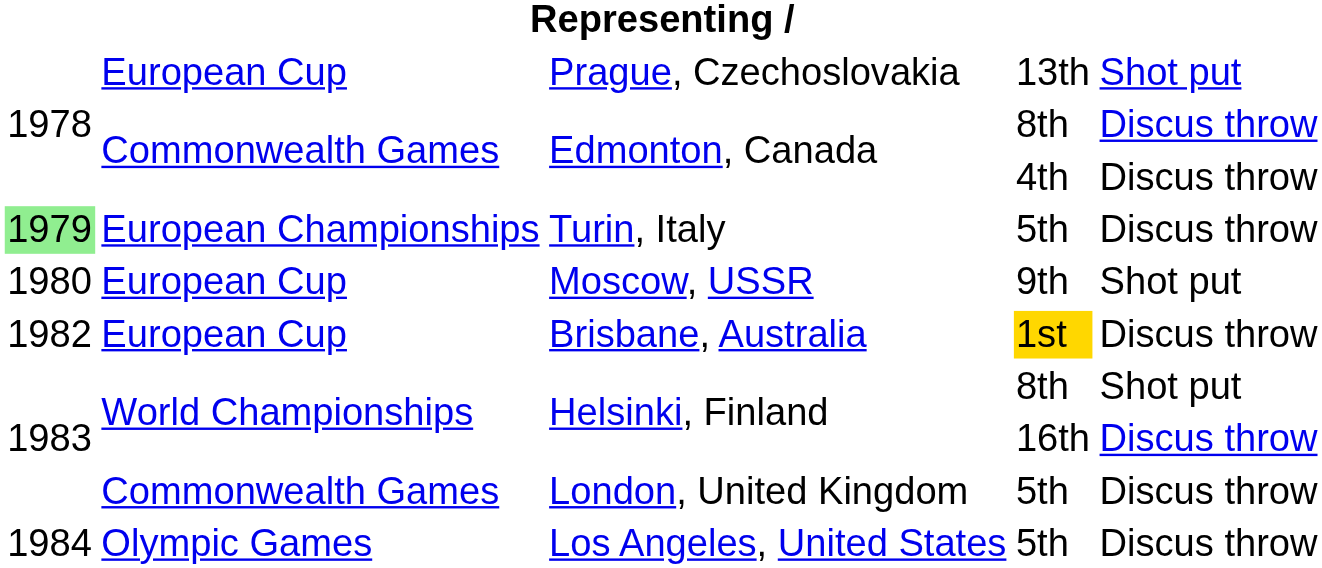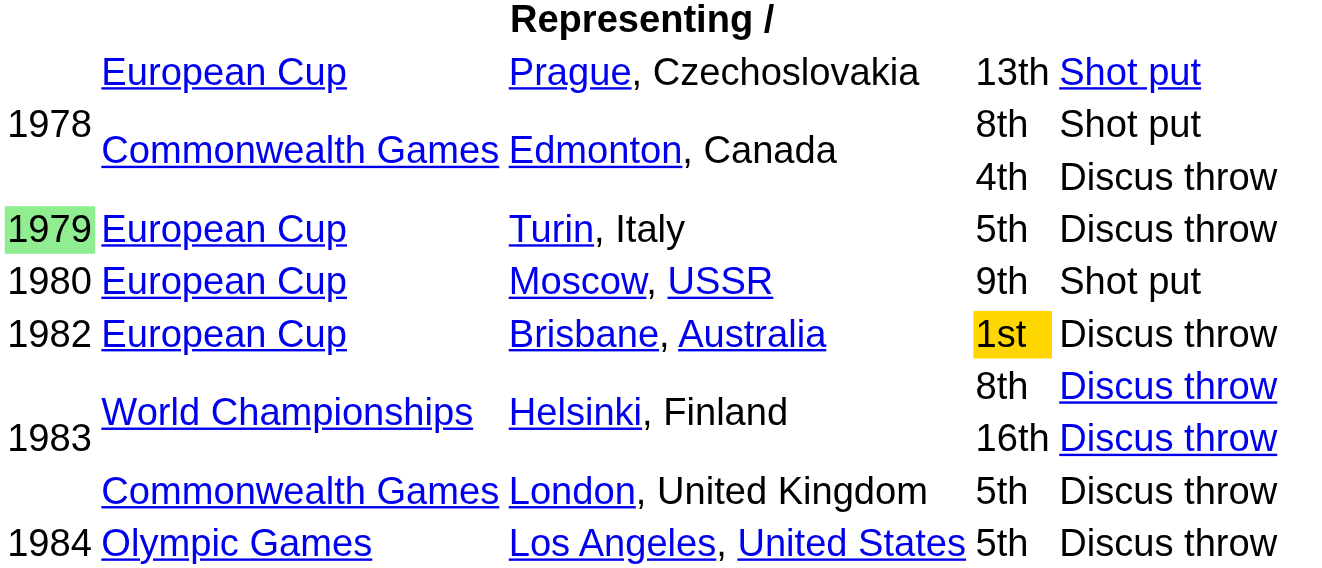 <table>
 <tr>
 <th colspan="5">Representing  / </th>
 </tr>
 <tr>
 <td rowspan=3>1978</td>
 <td><a href='#'>European Cup</a></td>
 <td><a href='#'>Prague</a>, Czechoslovakia</td>
 <td>13th</td>
 <td><a href='#'>Shot put</a></td>
 <td></td>
 </tr>
 <tr>
 <td rowspan=2><a href='#'>Commonwealth Games</a></td>
 <td rowspan=2><a href='#'>Edmonton</a>, Canada</td>
 <td>8th</td>
-<td><a href='#'>Discus throw</a></td>
+<td>Shot put</td>
 <td></td>
 </tr>
 <tr>
 <td>4th</td>
 <td>Discus throw</td>
 <td></td>
 </tr>
 <tr>
 <td style="background: lightgreen;">1979</td>
-<td><a href='#'>European Championships</a></td>
+<td><a href='#'>European Cup</a></td>
 <td><a href='#'>Turin</a>, Italy</td>
 <td>5th</td>
 <td>Discus throw</td>
 <td></td>
 </tr>
 <tr>
 <td>1980</td>
 <td><a href='#'>European Cup</a></td>
 <td><a href='#'>Moscow</a>, <a href='#'>USSR</a></td>
 <td>9th</td>
 <td>Shot put</td>
 <td></td>
 </tr>
 <tr>
 <td>1982</td>
 <td><a href='#'>European Cup</a></td>
 <td><a href='#'>Brisbane</a>, <a href='#'>Australia</a></td>
 <td bgcolor="gold">1st</td>
 <td>Discus throw</td>
 <td></td>
 </tr>
 <tr>
 <td rowspan=3>1983</td>
 <td rowspan=2><a href='#'>World Championships</a></td>
 <td rowspan=2><a href='#'>Helsinki</a>, Finland</td>
 <td>8th</td>
-<td>Shot put</td>
+<td><a href='#'>Discus throw</a></td>
 <td></td>
 </tr>
 <tr>
 <td>16th</td>
 <td><a href='#'>Discus throw</a></td>
 <td></td>
 </tr>
 <tr>
 <td><a href='#'>Commonwealth Games</a></td>
 <td><a href='#'>London</a>, United Kingdom</td>
 <td>5th</td>
 <td>Discus throw</td>
 <td></td>
 </tr>
 <tr>
 <td>1984</td>
 <td><a href='#'>Olympic Games</a></td>
 <td><a href='#'>Los Angeles</a>, <a href='#'>United States</a></td>
 <td>5th</td>
 <td>Discus throw</td>
 <td></td>
 </tr>
 </table>
